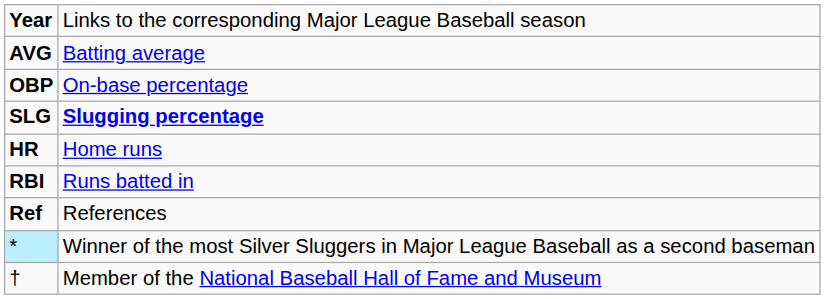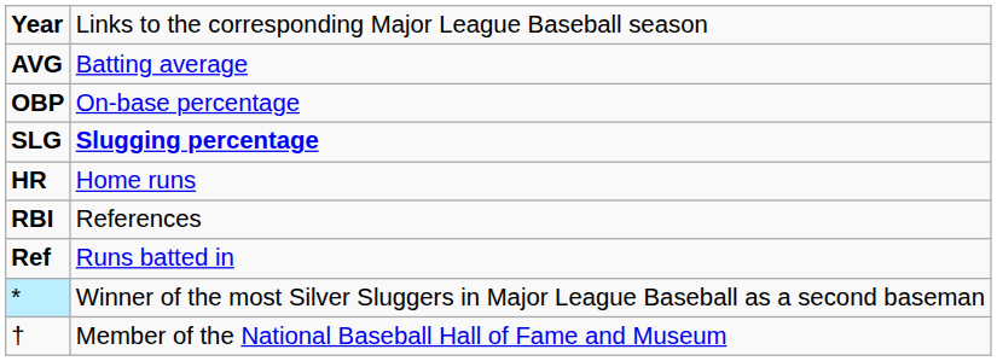 <table class="wikitable" border="1">
 <tr>
 <td><strong>Year</strong></td>
 <td>Links to the corresponding Major League Baseball season</td>
 </tr>
 <tr>
 <td><strong>AVG</strong></td>
 <td><a href='#'>Batting average</a></td>
 </tr>
 <tr>
 <td><strong>OBP</strong></td>
 <td><a href='#'>On-base percentage</a></td>
 </tr>
 <tr>
 <td><strong>SLG</strong></td>
 <td><strong><a href='#'>Slugging percentage</a></strong></td>
 </tr>
 <tr>
 <td><strong>HR</strong></td>
 <td><a href='#'>Home runs</a></td>
 </tr>
 <tr>
 <td><strong>RBI</strong></td>
-<td><a href='#'>Runs batted in</a></td>
+<td>References</td>
 </tr>
 <tr>
 <td><strong>Ref</strong></td>
-<td>References</td>
+<td><a href='#'>Runs batted in</a></td>
 </tr>
 <tr>
 <td bgcolor="#bbeeff">*</td>
 <td>Winner of the most Silver Sluggers in Major League Baseball as a second baseman</td>
 </tr>
 <tr>
 <td>†</td>
 <td>Member of the <a href='#'>National Baseball Hall of Fame and Museum</a></td>
 </tr>
 </table>
